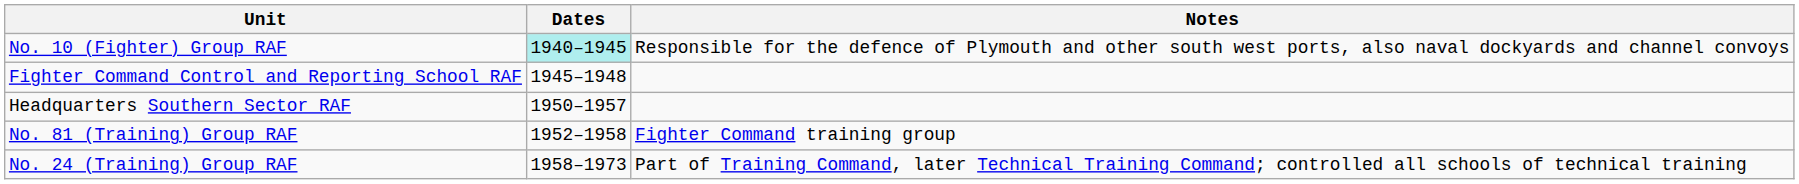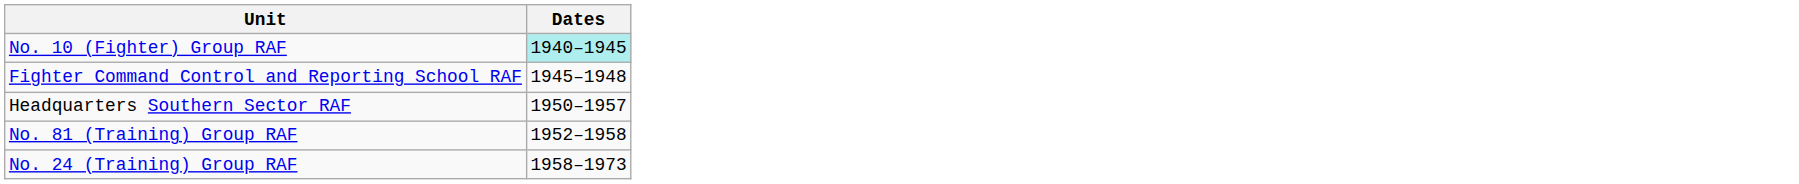 <table class="wikitable">
 <tr>
 <th>Unit</th>
 <th>Dates</th>
-<th>Notes</th>
 </tr>
 <tr>
 <td><a href='#'>No. 10 (Fighter) Group RAF</a></td>
 <td style="background: paleturquoise;">1940–1945</td>
-<td>Responsible for the defence of Plymouth and other south west ports, also naval dockyards and channel convoys</td>
 </tr>
 <tr>
 <td><a href='#'>Fighter Command Control and Reporting School RAF</a></td>
 <td>1945–1948</td>
-<td></td>
 </tr>
 <tr>
 <td>Headquarters <a href='#'>Southern Sector RAF</a></td>
 <td>1950–1957</td>
-<td></td>
 </tr>
 <tr>
 <td><a href='#'>No. 81 (Training) Group RAF</a></td>
 <td>1952–1958</td>
-<td><a href='#'>Fighter Command</a> training group</td>
 </tr>
 <tr>
 <td><a href='#'>No. 24 (Training) Group RAF</a></td>
 <td>1958–1973</td>
-<td>Part of <a href='#'>Training Command</a>, later <a href='#'>Technical Training Command</a>; controlled all schools of technical training</td>
 </tr>
 </table>
